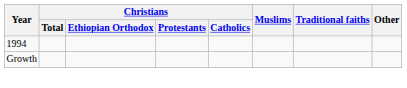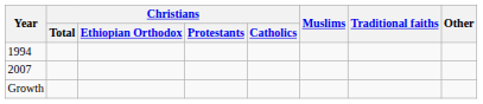 <table class="wikitable">
 <tr>
 <th rowspan="2">Year</th>
 <th colspan="4"><a href='#'>Christians</a></th>
 <th rowspan="2"><a href='#'>Muslims</a></th>
 <th rowspan="2"><a href='#'>Traditional faiths</a></th>
 <th rowspan="2">Other</th>
 </tr>
 <tr>
 <th>Total</th>
 <th><a href='#'>Ethiopian Orthodox</a></th>
 <th><a href='#'>Protestants</a></th>
 <th><a href='#'>Catholics</a></th>
 </tr>
 <tr>
 <td>1994</td>
 <td></td>
 <td></td>
 <td></td>
 <td></td>
 <td></td>
 <td></td>
 <td></td>
 </tr>
 <tr>
+<td>2007</td>
+<td></td>
+<td></td>
+<td></td>
+<td></td>
+<td></td>
+<td></td>
+<td></td>
+</tr>
+<tr>
 <td>Growth</td>
 <td></td>
 <td></td>
 <td></td>
 <td></td>
 <td></td>
 <td></td>
 <td></td>
 </tr>
 </table>
